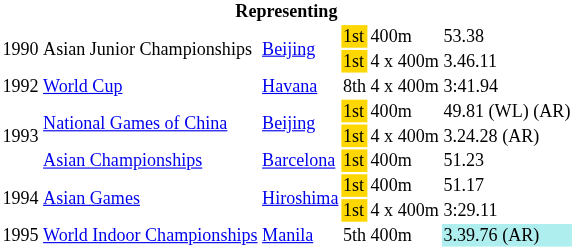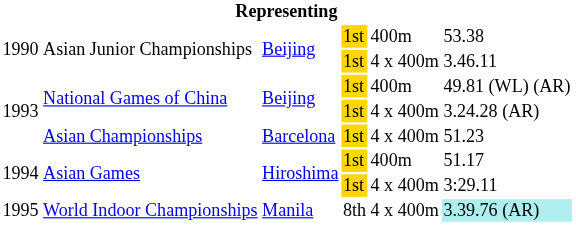 <table>
 <tr>
 <th colspan="6">Representing </th>
 </tr>
 <tr>
 <td Rowspan=2>1990</td>
 <td Rowspan=2>Asian Junior Championships</td>
 <td Rowspan=2><a href='#'>Beijing</a></td>
 <td bgcolor="gold">1st</td>
 <td>400m</td>
 <td>53.38</td>
 </tr>
 <tr>
 <td bgcolor="gold">1st</td>
 <td>4 x 400m</td>
 <td>3.46.11</td>
 </tr>
 <tr>
-<td>1992</td>
-<td><a href='#'>World Cup</a></td>
-<td><a href='#'>Havana</a></td>
-<td>8th</td>
-<td>4 x 400m</td>
-<td>3:41.94</td>
-</tr>
-<tr>
 <td Rowspan=3>1993</td>
 <td rowspan="2"><a href='#'>National Games of China</a></td>
 <td rowspan=2><a href='#'>Beijing</a></td>
 <td bgcolor="gold">1st</td>
 <td>400m</td>
 <td>49.81 (WL) (AR)</td>
 </tr>
 <tr>
 <td bgcolor="gold">1st</td>
 <td>4 x 400m</td>
 <td>3.24.28 (AR)</td>
 </tr>
 <tr>
 <td><a href='#'>Asian Championships</a></td>
 <td><a href='#'>Barcelona</a></td>
 <td bgcolor="gold">1st</td>
-<td>400m</td>
+<td>4 x 400m</td>
 <td>51.23</td>
 </tr>
 <tr>
 <td rowspan=2>1994</td>
 <td rowspan="2"><a href='#'>Asian Games</a></td>
 <td rowspan=2><a href='#'>Hiroshima</a></td>
 <td bgcolor="gold">1st</td>
 <td>400m</td>
 <td>51.17</td>
 </tr>
 <tr>
 <td bgcolor="gold">1st</td>
 <td>4 x 400m</td>
 <td>3:29.11</td>
 </tr>
 <tr>
 <td>1995</td>
 <td><a href='#'>World Indoor Championships</a></td>
 <td><a href='#'>Manila</a></td>
-<td>5th</td>
-<td>400m</td>
+<td>8th</td>
+<td>4 x 400m</td>
 <td style="background: paleturquoise;">3.39.76 (AR)</td>
 </tr>
 </table>
